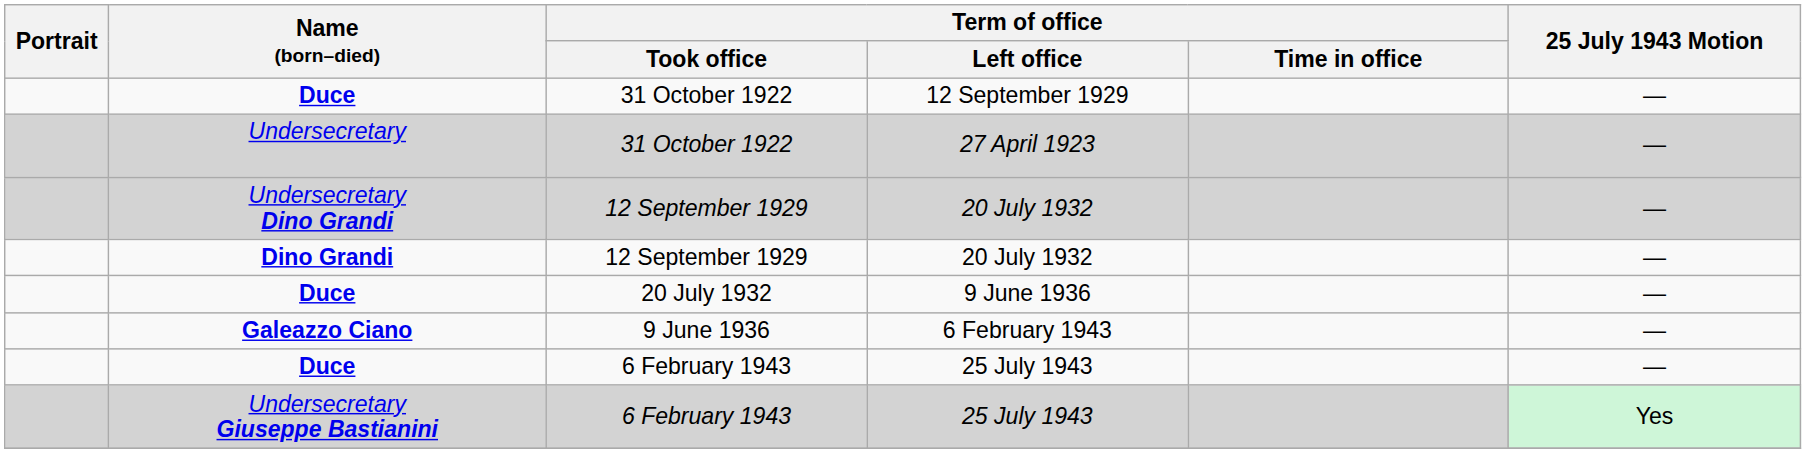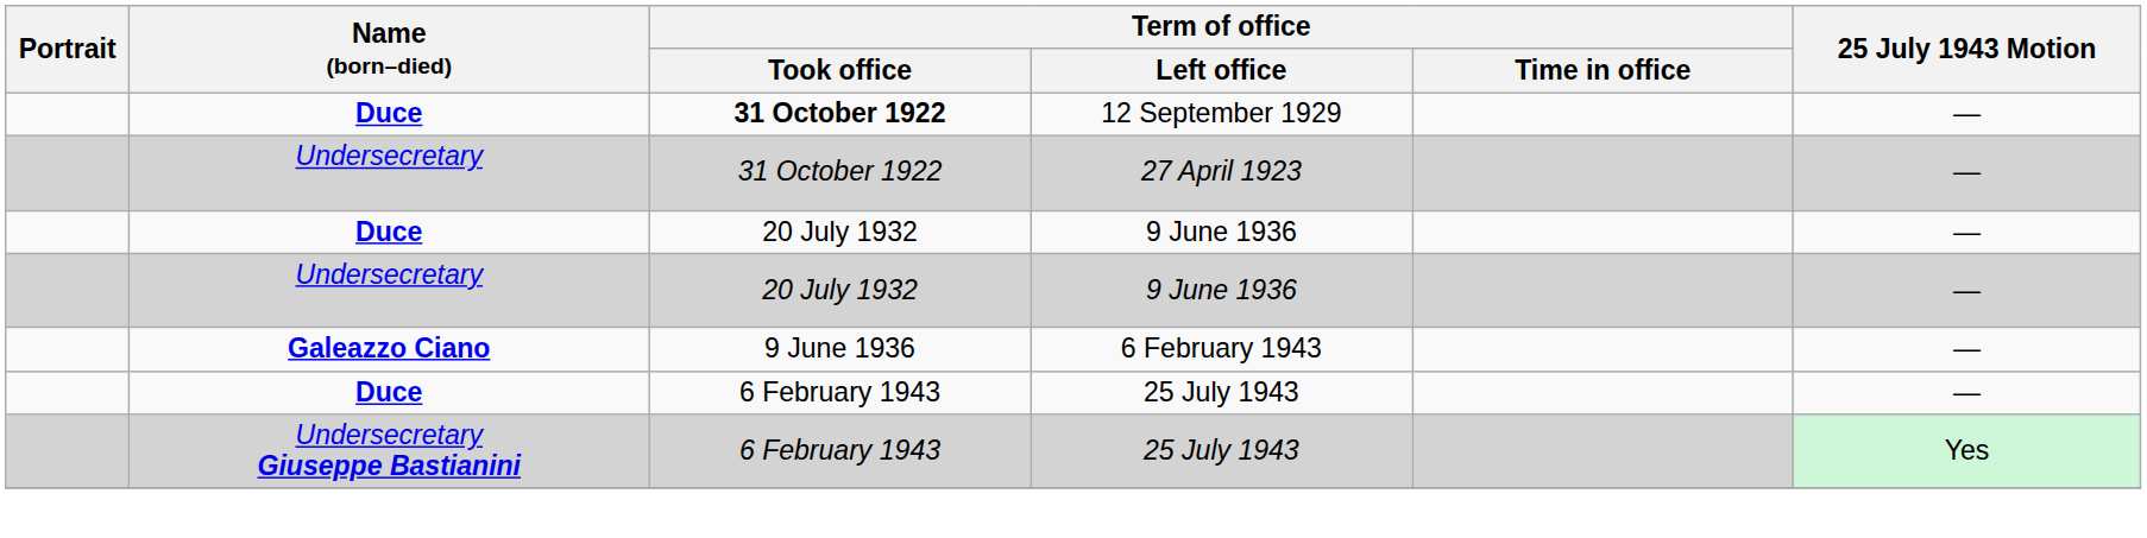 <table class="wikitable" style="text-align:center;" style="width=90%">
 <tr>
 <th width=1% rowspan=2>Portrait</th>
 <th width=15% rowspan=2>Name<br><small>(born–died)</small></th>
 <th width=30% colspan=3>Term of office</th>
 <th width=10% rowspan=2>25 July 1943 Motion</th>
 </tr>
 <tr style="text-align:center;">
 <th width=11%>Took office</th>
 <th width=11%>Left office</th>
 <th width=11%>Time in office</th>
 </tr>
 <tr>
 <td></td>
 <td><strong><a href='#'>Duce</a></strong></td>
-<td>31 October 1922</td>
+<td><strong>31 October 1922</strong></td>
 <td>12 September 1929</td>
 <td></td>
 <td align=center>—</td>
 </tr>
 <tr bgcolor=lightgray>
 <td></td>
 <td><em><a href='#'>Undersecretary</a></em><br><strong><em></em></strong><br><em></em></td>
 <td><em>31 October 1922</em></td>
 <td><em>27 April 1923</em></td>
 <td><em></em></td>
 <td align=center>—</td>
 </tr>
-<tr bgcolor=lightgray>
-<td></td>
-<td><em><a href='#'>Undersecretary</a></em><br><strong><em><a href='#'>Dino Grandi</a></em></strong><br><em></em></td>
-<td><em>12 September 1929</em></td>
-<td><em>20 July 1932</em></td>
-<td><em></em></td>
-<td align=center>—</td>
-</tr>
-<tr>
-<td></td>
-<td><strong><a href='#'>Dino Grandi</a></strong><br></td>
-<td>12 September 1929</td>
-<td>20 July 1932</td>
-<td></td>
-<td align=center>—</td>
-</tr>
 <tr>
 <td></td>
 <td><strong><a href='#'>Duce</a></strong></td>
 <td>20 July 1932</td>
 <td>9 June 1936</td>
 <td></td>
+<td align=center>—</td>
+</tr>
+<tr bgcolor=lightgray>
+<td></td>
+<td><em><a href='#'>Undersecretary</a></em><br><strong><em></em></strong><br><em></em></td>
+<td><em>20 July 1932</em></td>
+<td><em>9 June 1936</em></td>
+<td><em></em></td>
 <td align=center>—</td>
 </tr>
 <tr>
 <td></td>
 <td><strong><a href='#'>Galeazzo Ciano</a></strong><br></td>
 <td>9 June 1936</td>
 <td>6 February 1943</td>
 <td></td>
 <td align=center>—</td>
 </tr>
 <tr>
 <td></td>
 <td><strong><a href='#'>Duce</a></strong></td>
 <td>6 February 1943</td>
 <td>25 July 1943</td>
 <td></td>
 <td align=center>—</td>
 </tr>
 <tr bgcolor=lightgray>
 <td></td>
 <td><em><a href='#'>Undersecretary</a></em><br><strong><em><a href='#'>Giuseppe Bastianini</a></em></strong><br><em></em></td>
 <td><em>6 February 1943</em></td>
 <td><em>25 July 1943</em></td>
 <td><em></em></td>
 <td align=center style="background:#CEF6D8">Yes</td>
 </tr>
 <tr>
 </tr>
 </table>
